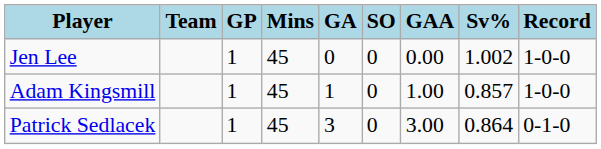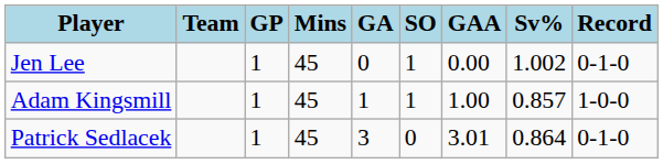 <table class="wikitable">
 <tr>
 <th style="background:lightblue;">Player</th>
 <th style="background:lightblue;">Team</th>
 <th style="background:lightblue;">GP</th>
 <th style="background:lightblue;">Mins</th>
 <th style="background:lightblue;">GA</th>
 <th style="background:lightblue;">SO</th>
 <th style="background:lightblue;">GAA</th>
 <th style="background:lightblue;">Sv%</th>
 <th style="background:lightblue;">Record</th>
 </tr>
 <tr>
 <td><a href='#'>Jen Lee</a></td>
 <td></td>
 <td>1</td>
 <td>45</td>
 <td>0</td>
-<td>0</td>
+<td>1</td>
 <td>0.00</td>
 <td>1.002</td>
-<td>1-0-0</td>
+<td>0-1-0</td>
 </tr>
 <tr>
 <td><a href='#'>Adam Kingsmill</a></td>
 <td></td>
 <td>1</td>
 <td>45</td>
 <td>1</td>
-<td>0</td>
+<td>1</td>
 <td>1.00</td>
 <td>0.857</td>
 <td>1-0-0</td>
 </tr>
 <tr>
 <td><a href='#'>Patrick Sedlacek</a></td>
 <td></td>
 <td>1</td>
 <td>45</td>
 <td>3</td>
 <td>0</td>
-<td>3.00</td>
+<td>3.01</td>
 <td>0.864</td>
 <td>0-1-0</td>
 </tr>
 </table>
